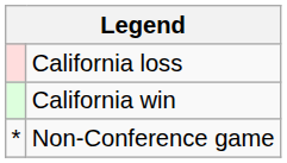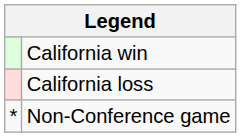 <table class="wikitable" style="font-size:90%">
 <tr>
 <th colspan=2>Legend</th>
+</tr>
+<tr>
+<td style="background:#ddffdd;"> </td>
+<td>California win</td>
 </tr>
 <tr>
 <td style="background:#ffdddd;"> </td>
 <td>California loss</td>
 </tr>
 <tr>
-<td style="background:#ddffdd;"> </td>
-<td>California win</td>
-</tr>
-<tr>
 <td>*</td>
 <td>Non-Conference game</td>
 </tr>
 </table>
